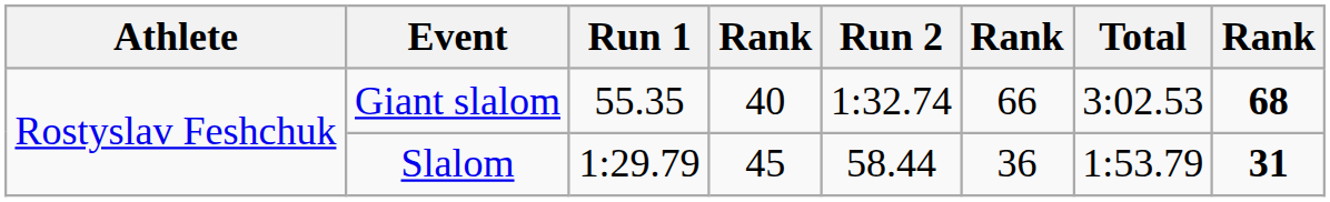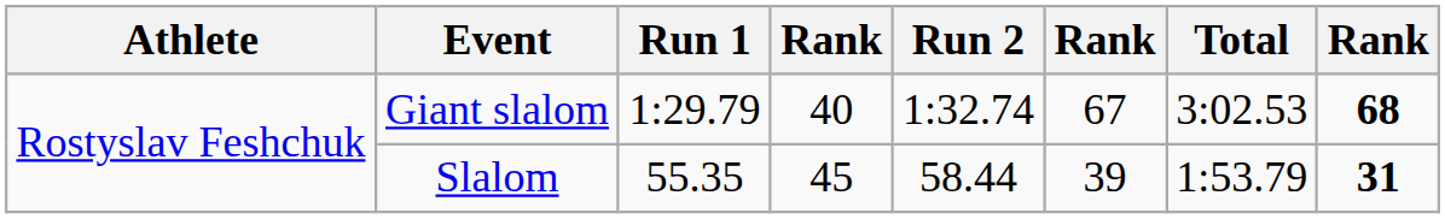 <table class="wikitable" border="1">
 <tr>
 <th>Athlete</th>
 <th>Event</th>
 <th>Run 1</th>
 <th>Rank</th>
 <th>Run 2</th>
 <th>Rank</th>
 <th>Total</th>
 <th>Rank</th>
 </tr>
 <tr align=center>
 <td rowspan=2 align=left><a href='#'>Rostyslav Feshchuk</a></td>
 <td><a href='#'>Giant slalom</a></td>
-<td>55.35</td>
+<td>1:29.79</td>
 <td>40</td>
 <td>1:32.74</td>
-<td>66</td>
+<td>67</td>
 <td>3:02.53</td>
 <td><strong>68</strong></td>
 </tr>
 <tr align=center>
 <td><a href='#'>Slalom</a></td>
-<td>1:29.79</td>
+<td>55.35</td>
 <td>45</td>
 <td>58.44</td>
-<td>36</td>
+<td>39</td>
 <td>1:53.79</td>
 <td><strong>31</strong></td>
 </tr>
 </table>
